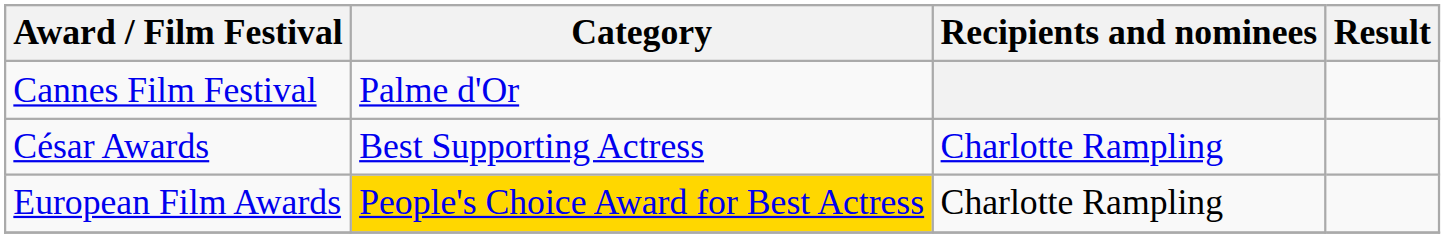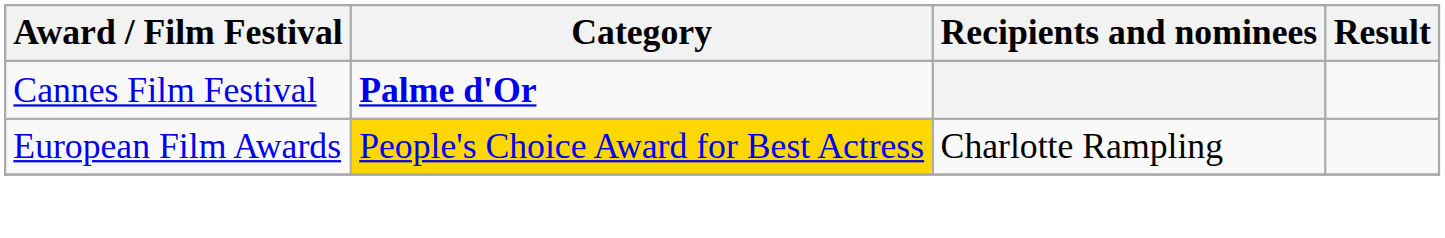 <table class="wikitable plainrowheaders sortable">
 <tr style="background:#ccc; text-align:center;">
 <th scope="col">Award / Film Festival</th>
 <th scope="col">Category</th>
 <th scope="col">Recipients and nominees</th>
 <th scope="col">Result</th>
 </tr>
 <tr>
 <td><a href='#'>Cannes Film Festival</a></td>
-<td><a href='#'>Palme d'Or</a></td>
+<td><strong><a href='#'>Palme d'Or</a></strong></td>
 <th></th>
-<td></td>
-</tr>
-<tr>
-<td><a href='#'>César Awards</a></td>
-<td><a href='#'>Best Supporting Actress</a></td>
-<td><a href='#'>Charlotte Rampling</a></td>
 <td></td>
 </tr>
 <tr>
 <td><a href='#'>European Film Awards</a></td>
 <td style="background: gold;"><a href='#'>People's Choice Award for Best Actress</a></td>
 <td>Charlotte Rampling</td>
 <td></td>
 </tr>
 <tr>
 </tr>
 </table>
